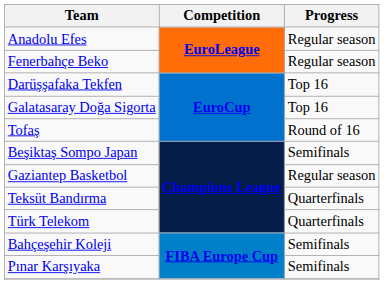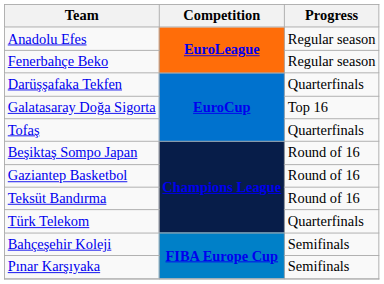 <table class="wikitable sortable">
 <tr>
 <th>Team</th>
 <th>Competition</th>
 <th>Progress</th>
 </tr>
 <tr>
 <td><a href='#'>Anadolu Efes</a></td>
 <td rowspan="2" style="background:#ff6d09;color:#ffffff;text-align:center"><strong><a href='#'><span>EuroLeague</span></a></strong></td>
 <td>Regular season</td>
 </tr>
 <tr>
 <td><a href='#'>Fenerbahçe Beko</a></td>
 <td>Regular season</td>
 </tr>
 <tr>
 <td><a href='#'>Darüşşafaka Tekfen</a></td>
 <td rowspan="3" style="background-color:#0072CE;color:white;text-align:center"><strong><a href='#'><span>EuroCup</span></a></strong></td>
-<td>Top 16</td>
+<td>Quarterfinals</td>
 </tr>
 <tr>
 <td><a href='#'>Galatasaray Doğa Sigorta</a></td>
 <td>Top 16</td>
 </tr>
 <tr>
 <td><a href='#'>Tofaş</a></td>
-<td>Round of 16</td>
+<td>Quarterfinals</td>
 </tr>
 <tr>
 <td><a href='#'>Beşiktaş Sompo Japan</a></td>
 <td rowspan="4" style="background-color:#071D49;color:#D0D3D4;text-align:center"><strong><a href='#'><span>Champions League</span></a></strong></td>
-<td>Semifinals</td>
+<td>Round of 16</td>
 </tr>
 <tr>
 <td><a href='#'>Gaziantep Basketbol</a></td>
-<td>Regular season</td>
+<td>Round of 16</td>
 </tr>
 <tr>
 <td><a href='#'>Teksüt Bandırma</a></td>
-<td>Quarterfinals</td>
+<td>Round of 16</td>
 </tr>
 <tr>
 <td><a href='#'>Türk Telekom</a></td>
 <td>Quarterfinals</td>
 </tr>
 <tr>
 <td><a href='#'>Bahçeşehir Koleji</a></td>
 <td rowspan="2" style="background-color:#0080C8;color:#D0D3D4;text-align:center"><strong><a href='#'><span>FIBA Europe Cup</span></a></strong></td>
 <td>Semifinals</td>
 </tr>
 <tr>
 <td><a href='#'>Pınar Karşıyaka</a></td>
 <td>Semifinals</td>
 </tr>
 <tr>
 </tr>
 </table>
